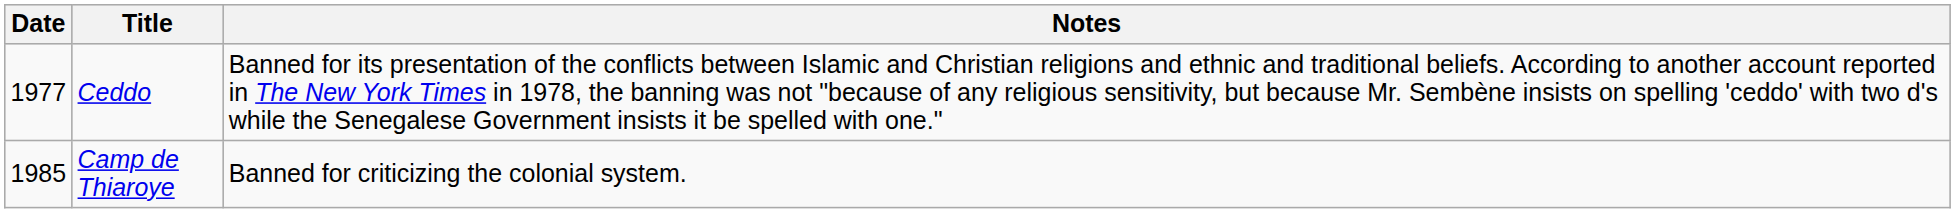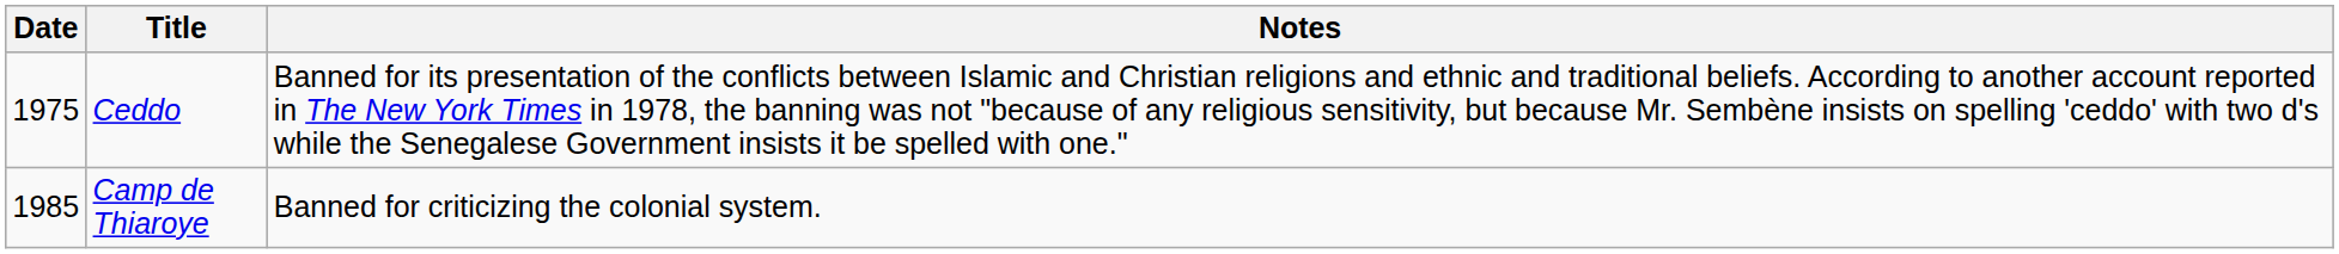 <table class="wikitable sortable">
 <tr>
 <th>Date</th>
 <th>Title</th>
 <th>Notes</th>
 </tr>
 <tr>
-<td>1977</td>
+<td>1975</td>
 <td><em><a href='#'>Ceddo</a></em></td>
 <td>Banned for its presentation of the conflicts between Islamic and Christian religions and ethnic and traditional beliefs. According to another account reported in <em><a href='#'>The New York Times</a></em> in 1978, the banning was not "because of any religious sensitivity, but because Mr. Sembène insists on spelling 'ceddo' with two d's while the Senegalese Government insists it be spelled with one."</td>
 </tr>
 <tr>
 <td>1985</td>
 <td><em><a href='#'>Camp de Thiaroye</a></em></td>
 <td>Banned for criticizing the colonial system.</td>
 </tr>
 </table>
